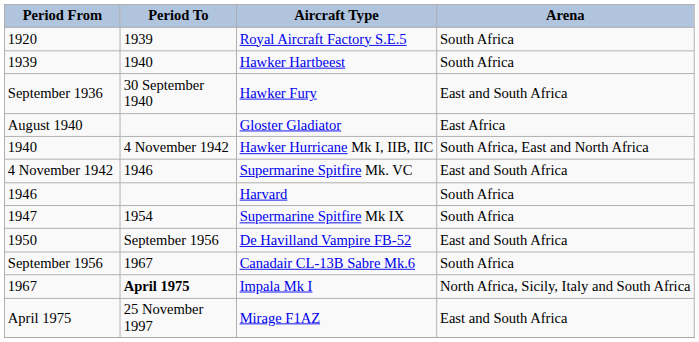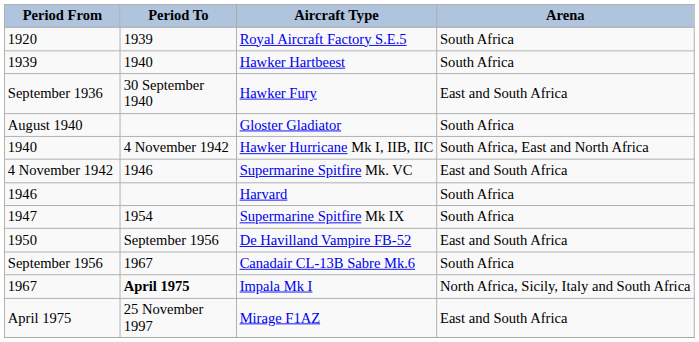 <table class="wikitable">
 <tr>
 <th style="background:#b0c4de;" width="120px">Period From</th>
 <th style="background:#b0c4de;" width="120px">Period To</th>
 <th style="background:#b0c4de;">Aircraft Type</th>
 <th style="background:#b0c4de;">Arena</th>
 </tr>
 <tr>
 <td>1920</td>
 <td>1939</td>
 <td><a href='#'>Royal Aircraft Factory S.E.5</a></td>
 <td>South Africa</td>
 </tr>
 <tr>
 <td>1939</td>
 <td>1940</td>
 <td><a href='#'>Hawker Hartbeest</a></td>
 <td>South Africa</td>
 </tr>
 <tr>
 <td>September 1936</td>
 <td>30 September 1940</td>
 <td><a href='#'>Hawker Fury</a></td>
 <td>East and South Africa</td>
 </tr>
 <tr>
 <td>August 1940</td>
 <td></td>
 <td><a href='#'>Gloster Gladiator</a></td>
-<td>East Africa</td>
+<td>South Africa</td>
 </tr>
 <tr>
 <td>1940</td>
 <td>4 November 1942</td>
 <td><a href='#'>Hawker Hurricane</a> Mk I, IIB, IIC</td>
 <td>South Africa, East and North Africa</td>
 </tr>
 <tr>
 <td>4 November 1942</td>
 <td>1946</td>
 <td><a href='#'>Supermarine Spitfire</a> Mk. VC</td>
 <td>East and South Africa</td>
 </tr>
 <tr>
 <td>1946</td>
 <td></td>
 <td><a href='#'>Harvard</a></td>
 <td>South Africa</td>
 </tr>
 <tr>
 <td>1947</td>
 <td>1954</td>
 <td><a href='#'>Supermarine Spitfire</a> Mk IX</td>
 <td>South Africa</td>
 </tr>
 <tr>
 <td>1950</td>
 <td>September 1956</td>
 <td><a href='#'>De Havilland Vampire FB-52</a></td>
 <td>East and South Africa</td>
 </tr>
 <tr>
 <td>September 1956</td>
 <td>1967</td>
 <td><a href='#'>Canadair CL-13B Sabre Mk.6</a></td>
 <td>South Africa</td>
 </tr>
 <tr>
 <td>1967</td>
 <td><strong>April 1975</strong></td>
 <td><a href='#'>Impala Mk I</a></td>
 <td>North Africa, Sicily, Italy and South Africa</td>
 </tr>
 <tr>
 <td>April 1975</td>
 <td>25 November 1997</td>
 <td><a href='#'>Mirage F1AZ</a></td>
 <td>East and South Africa</td>
 </tr>
 <tr>
 </tr>
 </table>
